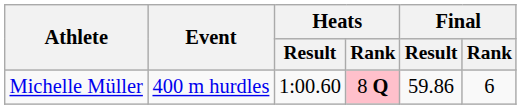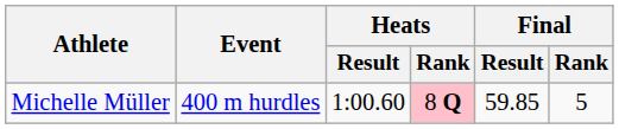 <table class="wikitable" style="font-size:90%">
 <tr>
 <th rowspan=2>Athlete</th>
 <th rowspan=2>Event</th>
 <th colspan=2>Heats</th>
 <th colspan=2>Final</th>
 </tr>
 <tr style="font-size:95%">
 <th>Result</th>
 <th>Rank</th>
 <th>Result</th>
 <th>Rank</th>
 </tr>
 <tr align=center>
 <td align=left><a href='#'>Michelle Müller</a></td>
 <td align=left><a href='#'>400 m hurdles</a></td>
 <td>1:00.60</td>
 <td style="background: pink;">8 <strong>Q</strong></td>
-<td>59.86</td>
-<td>6</td>
+<td>59.85</td>
+<td>5</td>
 </tr>
 </table>
